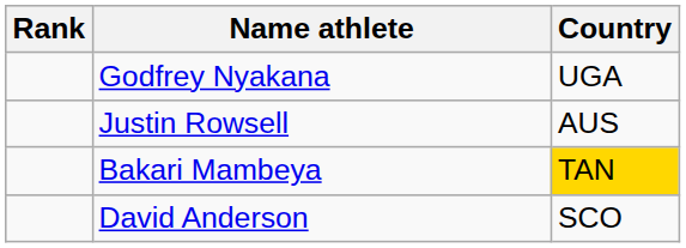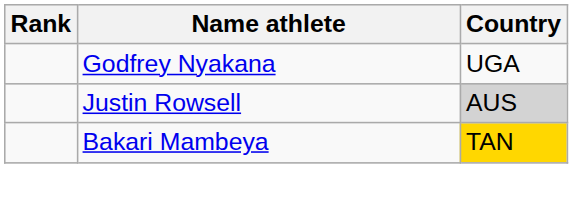 <table class="wikitable">
 <tr>
 <th>Rank</th>
 <th align="left" style="width: 15em">Name athlete</th>
 <th>Country</th>
 </tr>
 <tr>
 <td align="center"></td>
 <td><a href='#'>Godfrey Nyakana</a></td>
 <td> UGA</td>
 </tr>
 <tr>
 <td align="center"></td>
 <td><a href='#'>Justin Rowsell</a></td>
-<td> AUS</td>
+<td style="background: lightgrey;"> AUS</td>
 </tr>
 <tr>
 <td align="center"></td>
 <td><a href='#'>Bakari Mambeya</a></td>
 <td style="background: gold;"> TAN</td>
 </tr>
-<tr>
-<td align="center"></td>
-<td><a href='#'>David Anderson</a></td>
-<td> SCO</td>
-</tr>
 </table>
